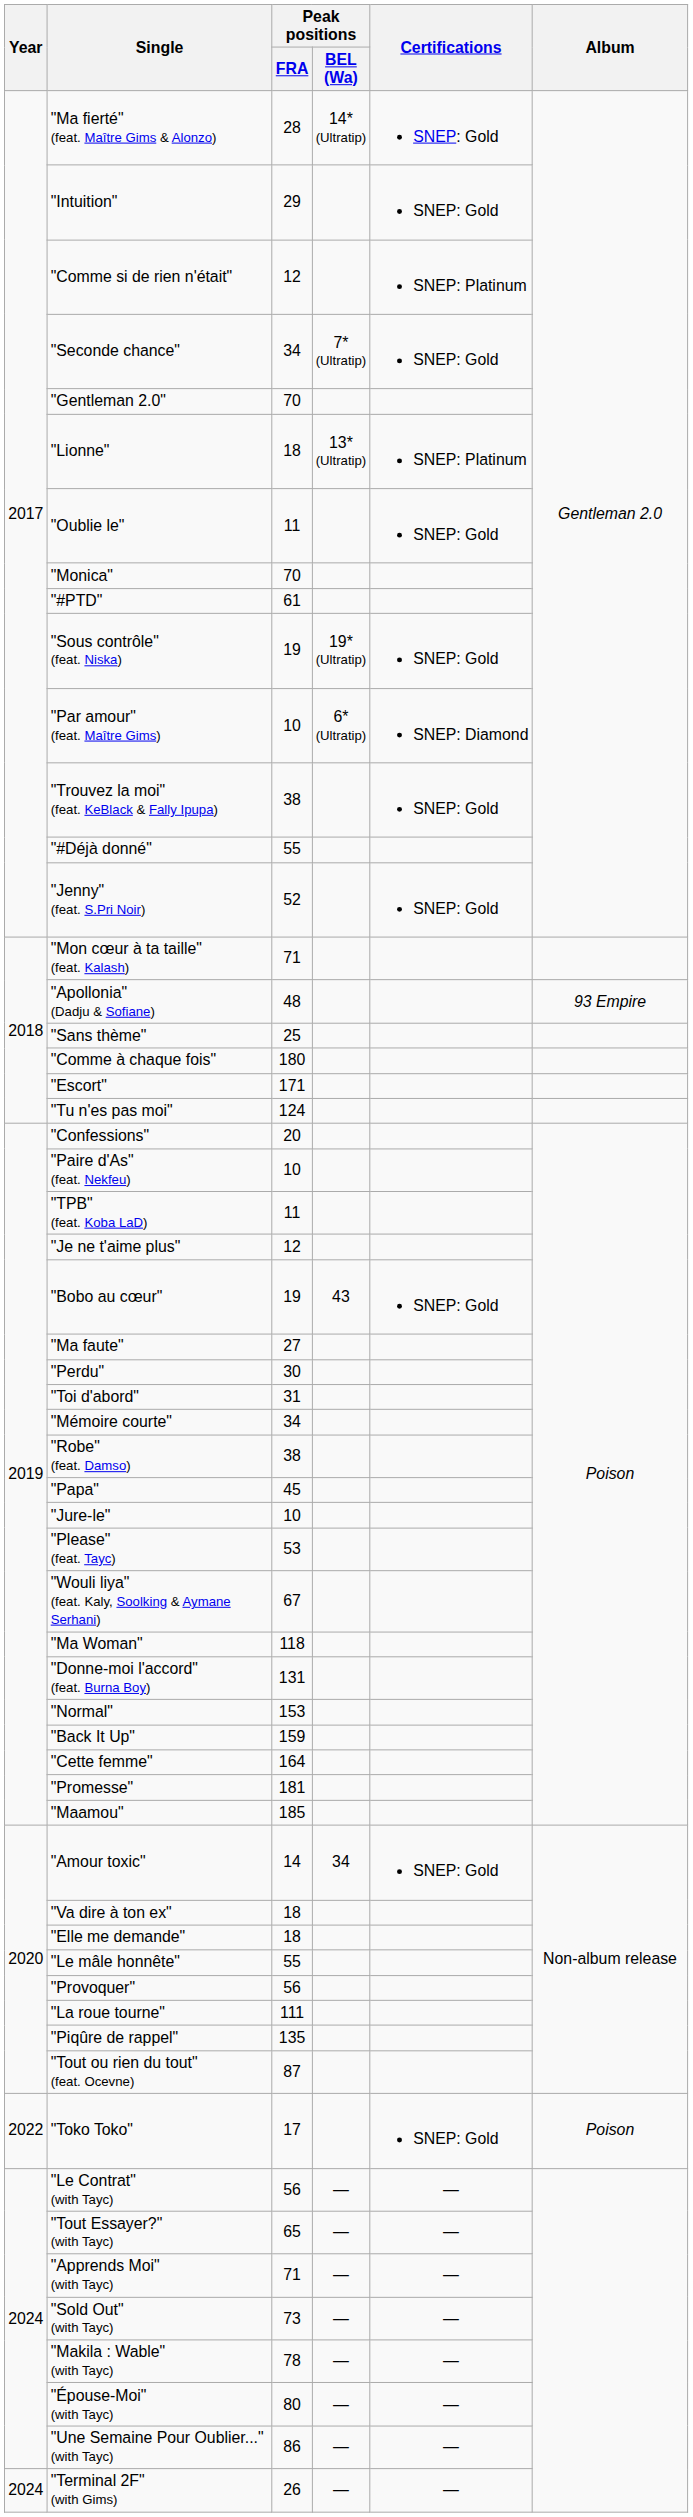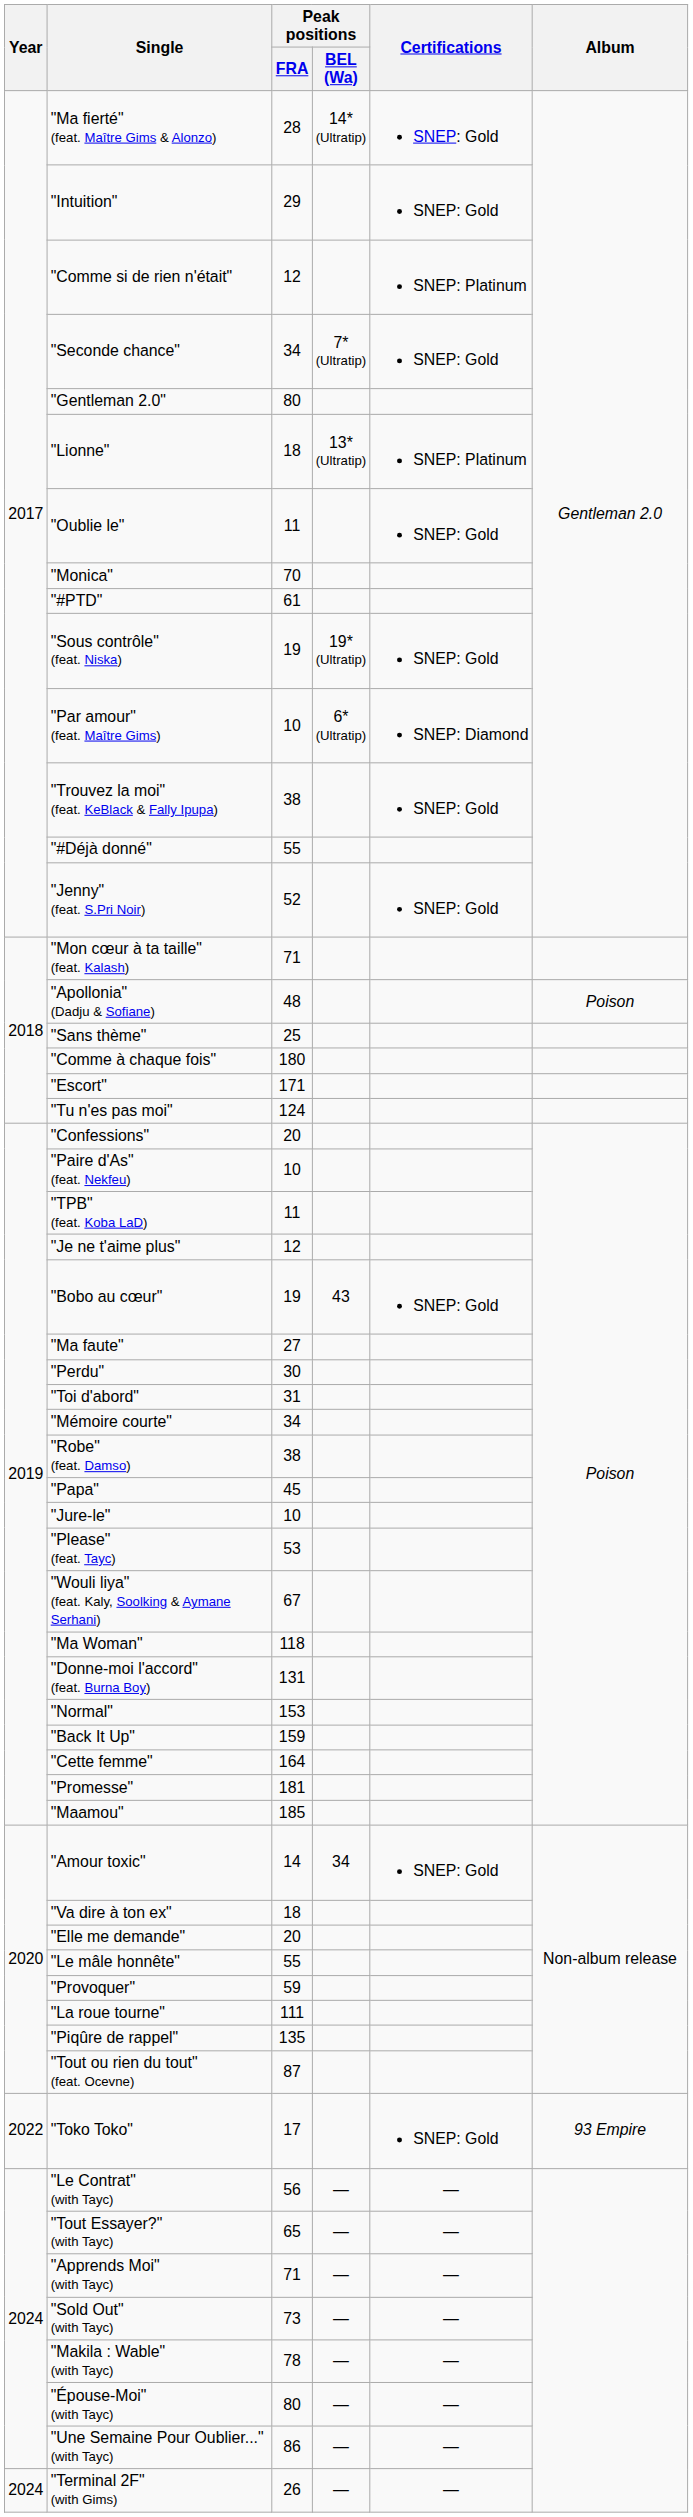 <table class="wikitable">
 <tr>
 <th align="center" rowspan="2" width="10">Year</th>
 <th align="center" rowspan="2" width="220">Single</th>
 <th align="center" colspan="2" width="10">Peak <br>positions</th>
 <th rowspan="2"><a href='#'>Certifications</a></th>
 <th align="center" rowspan="2" width="150">Album</th>
 </tr>
 <tr>
 <th><a href='#'>FRA</a><br></th>
 <th><a href='#'>BEL<br>(Wa)</a><br></th>
 </tr>
 <tr>
 <td rowspan="14">2017</td>
 <td>"Ma fierté"<br><small>(feat. <a href='#'>Maître Gims</a> & <a href='#'>Alonzo</a>)</small></td>
 <td style="text-align:center;">28</td>
 <td style="text-align:center;">14*<br><small>(Ultratip)</small></td>
 <td><br><ul><li><a href='#'>SNEP</a>: Gold</li></ul></td>
 <td style="text-align:center;" rowspan=14><em>Gentleman 2.0</em></td>
 </tr>
 <tr>
 <td>"Intuition"</td>
 <td style="text-align:center;">29</td>
 <td style="text-align:center;"></td>
 <td><br><ul><li>SNEP: Gold</li></ul></td>
 </tr>
 <tr>
 <td>"Comme si de rien n'était"</td>
 <td style="text-align:center;">12</td>
 <td style="text-align:center;"></td>
 <td><br><ul><li>SNEP: Platinum</li></ul></td>
 </tr>
 <tr>
 <td>"Seconde chance"</td>
 <td style="text-align:center;">34</td>
 <td style="text-align:center;">7*<br><small>(Ultratip)</small></td>
 <td><br><ul><li>SNEP: Gold</li></ul></td>
 </tr>
 <tr>
 <td>"Gentleman 2.0"</td>
-<td style="text-align:center;">70</td>
+<td style="text-align:center;">80</td>
 <td style="text-align:center;"></td>
 <td></td>
 </tr>
 <tr>
 <td>"Lionne"</td>
 <td style="text-align:center;">18</td>
 <td style="text-align:center;">13*<br><small>(Ultratip)</small></td>
 <td><br><ul><li>SNEP: Platinum</li></ul></td>
 </tr>
 <tr>
 <td>"Oublie le"</td>
 <td style="text-align:center;">11</td>
 <td style="text-align:center;"></td>
 <td><br><ul><li>SNEP: Gold</li></ul></td>
 </tr>
 <tr>
 <td>"Monica"</td>
 <td style="text-align:center;">70</td>
 <td style="text-align:center;"></td>
 <td></td>
 </tr>
 <tr>
 <td>"#PTD"</td>
 <td style="text-align:center;">61</td>
 <td style="text-align:center;"></td>
 <td></td>
 </tr>
 <tr>
 <td>"Sous contrôle"<br><small>(feat. <a href='#'>Niska</a>)</small></td>
 <td style="text-align:center;">19</td>
 <td style="text-align:center;">19*<br><small>(Ultratip)</small></td>
 <td><br><ul><li>SNEP: Gold</li></ul></td>
 </tr>
 <tr>
 <td>"Par amour"<br><small>(feat. <a href='#'>Maître Gims</a>)</small></td>
 <td style="text-align:center;">10</td>
 <td style="text-align:center;">6*<br><small>(Ultratip)</small></td>
 <td><br><ul><li>SNEP: Diamond</li></ul></td>
 </tr>
 <tr>
 <td>"Trouvez la moi"<br><small>(feat. <a href='#'>KeBlack</a> & <a href='#'>Fally Ipupa</a>)</small></td>
 <td style="text-align:center;">38</td>
 <td></td>
 <td><br><ul><li>SNEP: Gold</li></ul></td>
 </tr>
 <tr>
 <td>"#Déjà donné"</td>
 <td style="text-align:center;">55</td>
 <td></td>
 <td></td>
 </tr>
 <tr>
 <td>"Jenny"<br><small>(feat. <a href='#'>S.Pri Noir</a>)</small></td>
 <td style="text-align:center;">52</td>
 <td style="text-align:center;"></td>
 <td><br><ul><li>SNEP: Gold</li></ul></td>
 </tr>
 <tr>
 <td rowspan="6">2018</td>
 <td>"Mon cœur à ta taille"<br><small>(feat. <a href='#'>Kalash</a>)</small></td>
 <td style="text-align:center;">71</td>
 <td style="text-align:center;"></td>
 <td></td>
 <td style="text-align:center;"></td>
 </tr>
 <tr>
 <td>"Apollonia"<br><small>(Dadju & <a href='#'>Sofiane</a>)</small></td>
 <td style="text-align:center;">48</td>
 <td style="text-align:center;"></td>
 <td></td>
-<td style="text-align:center;"><em>93 Empire</em></td>
+<td style="text-align:center;"><em>Poison</em></td>
 </tr>
 <tr>
 <td>"Sans thème"</td>
 <td style="text-align:center;">25</td>
 <td style="text-align:center;"></td>
 <td></td>
 <td style="text-align:center;"></td>
 </tr>
 <tr>
 <td>"Comme à chaque fois"</td>
 <td style="text-align:center;">180</td>
 <td style="text-align:center;"></td>
 <td></td>
 <td style="text-align:center;"></td>
 </tr>
 <tr>
 <td>"Escort"</td>
 <td style="text-align:center;">171</td>
 <td style="text-align:center;"></td>
 <td></td>
 <td style="text-align:center;"></td>
 </tr>
 <tr>
 <td>"Tu n'es pas moi"</td>
 <td style="text-align:center;">124</td>
 <td style="text-align:center;"></td>
 <td></td>
 <td style="text-align:center;"></td>
 </tr>
 <tr>
 <td rowspan="21">2019</td>
 <td>"Confessions"</td>
 <td style="text-align:center;">20</td>
 <td style="text-align:center;"></td>
 <td></td>
 <td style="text-align:center;" rowspan=21><em>Poison</em></td>
 </tr>
 <tr>
 <td>"Paire d'As"<br><small>(feat. <a href='#'>Nekfeu</a>)</small></td>
 <td style="text-align:center;">10</td>
 <td style="text-align:center;"></td>
 <td></td>
 </tr>
 <tr>
 <td>"TPB"<br><small>(feat. <a href='#'>Koba LaD</a>)</small></td>
 <td style="text-align:center;">11</td>
 <td style="text-align:center;"></td>
 <td></td>
 </tr>
 <tr>
 <td>"Je ne t'aime plus"</td>
 <td style="text-align:center;">12</td>
 <td style="text-align:center;"></td>
 <td></td>
 </tr>
 <tr>
 <td>"Bobo au cœur"</td>
 <td style="text-align:center;">19</td>
 <td style="text-align:center;">43</td>
 <td><br><ul><li>SNEP: Gold</li></ul></td>
 </tr>
 <tr>
 <td>"Ma faute"</td>
 <td style="text-align:center;">27</td>
 <td style="text-align:center;"></td>
 <td></td>
 </tr>
 <tr>
 <td>"Perdu"</td>
 <td style="text-align:center;">30</td>
 <td style="text-align:center;"></td>
 <td></td>
 </tr>
 <tr>
 <td>"Toi d'abord"</td>
 <td style="text-align:center;">31</td>
 <td style="text-align:center;"></td>
 <td></td>
 </tr>
 <tr>
 <td>"Mémoire courte"</td>
 <td style="text-align:center;">34</td>
 <td style="text-align:center;"></td>
 <td></td>
 </tr>
 <tr>
 <td>"Robe"<br><small>(feat. <a href='#'>Damso</a>)</small></td>
 <td style="text-align:center;">38</td>
 <td style="text-align:center;"></td>
 <td></td>
 </tr>
 <tr>
 <td>"Papa"</td>
 <td style="text-align:center;">45</td>
 <td style="text-align:center;"></td>
 <td></td>
 </tr>
 <tr>
 <td>"Jure-le"</td>
 <td style="text-align:center;">10</td>
 <td style="text-align:center;"></td>
 <td></td>
 </tr>
 <tr>
 <td>"Please"<br><small>(feat. <a href='#'>Tayc</a>)</small></td>
 <td style="text-align:center;">53</td>
 <td style="text-align:center;"></td>
 <td></td>
 </tr>
 <tr>
 <td>"Wouli liya"<br><small>(feat. Kaly, <a href='#'>Soolking</a> & <a href='#'>Aymane Serhani</a>)</small></td>
 <td style="text-align:center;">67</td>
 <td style="text-align:center;"></td>
 <td></td>
 </tr>
 <tr>
 <td>"Ma Woman"</td>
 <td style="text-align:center;">118</td>
 <td style="text-align:center;"></td>
 <td></td>
 </tr>
 <tr>
 <td>"Donne-moi l'accord"<br><small>(feat. <a href='#'>Burna Boy</a>)</small></td>
 <td style="text-align:center;">131</td>
 <td style="text-align:center;"></td>
 <td></td>
 </tr>
 <tr>
 <td>"Normal"</td>
 <td style="text-align:center;">153</td>
 <td style="text-align:center;"></td>
 <td></td>
 </tr>
 <tr>
 <td>"Back It Up"</td>
 <td style="text-align:center;">159</td>
 <td style="text-align:center;"></td>
 <td></td>
 </tr>
 <tr>
 <td>"Cette femme"</td>
 <td style="text-align:center;">164</td>
 <td style="text-align:center;"></td>
 <td></td>
 </tr>
 <tr>
 <td>"Promesse"</td>
 <td style="text-align:center;">181</td>
 <td style="text-align:center;"></td>
 <td></td>
 </tr>
 <tr>
 <td>"Maamou"</td>
 <td style="text-align:center;">185</td>
 <td style="text-align:center;"></td>
 <td></td>
 </tr>
 <tr>
 <td rowspan=8>2020</td>
 <td>"Amour toxic"</td>
 <td style="text-align:center;">14</td>
 <td style="text-align:center;">34</td>
 <td><br><ul><li>SNEP: Gold</li></ul></td>
 <td style="text-align:center;" rowspan=8>Non-album release</td>
 </tr>
 <tr>
 <td>"Va dire à ton ex"</td>
 <td style="text-align:center;">18</td>
 <td style="text-align:center;"></td>
 <td></td>
 </tr>
 <tr>
 <td>"Elle me demande"</td>
-<td style="text-align:center;">18</td>
+<td style="text-align:center;">20</td>
 <td style="text-align:center;"></td>
 <td></td>
 </tr>
 <tr>
 <td>"Le mâle honnête"</td>
 <td style="text-align:center;">55</td>
 <td style="text-align:center;"></td>
 <td></td>
 </tr>
 <tr>
 <td>"Provoquer"</td>
-<td style="text-align:center;">56</td>
+<td style="text-align:center;">59</td>
 <td style="text-align:center;"></td>
 <td></td>
 </tr>
 <tr>
 <td>"La roue tourne"</td>
 <td style="text-align:center;">111</td>
 <td style="text-align:center;"></td>
 <td></td>
 </tr>
 <tr>
 <td>"Piqûre de rappel"</td>
 <td style="text-align:center;">135</td>
 <td style="text-align:center;"></td>
 <td></td>
 </tr>
 <tr>
 <td>"Tout ou rien du tout"<br><small>(feat. Ocevne)</small></td>
 <td style="text-align:center;">87</td>
 <td style="text-align:center;"></td>
 <td></td>
 </tr>
 <tr>
 <td>2022</td>
 <td>"Toko Toko"</td>
 <td style="text-align:center;">17<br></td>
 <td style="text-align:center;"></td>
 <td><br><ul><li>SNEP: Gold</li></ul></td>
-<td style="text-align:center;"><em>Poison</em></td>
+<td style="text-align:center;"><em>93 Empire</em></td>
 </tr>
 <tr>
 <td rowspan=7>2024</td>
 <td>"Le Contrat"<br><small>(with Tayc)</small></td>
 <td style="text-align:center;">56</td>
 <td style="text-align:center;">—</td>
 <td style="text-align:center;">—</td>
 </tr>
 <tr>
 <td>"Tout Essayer?"<br><small>(with Tayc)</small></td>
 <td style="text-align:center;">65</td>
 <td style="text-align:center;">—</td>
 <td style="text-align:center;">—</td>
 </tr>
 <tr>
 <td>"Apprends Moi"<br><small>(with Tayc)</small></td>
 <td style="text-align:center;">71</td>
 <td style="text-align:center;">—</td>
 <td style="text-align:center;">—</td>
 </tr>
 <tr>
 <td>"Sold Out"<br><small>(with Tayc)</small></td>
 <td style="text-align:center;">73</td>
 <td style="text-align:center;">—</td>
 <td style="text-align:center;">—</td>
 </tr>
 <tr>
 <td>"Makila : Wable"<br><small>(with Tayc)</small></td>
 <td style="text-align:center;">78</td>
 <td style="text-align:center;">—</td>
 <td style="text-align:center;">—</td>
 </tr>
 <tr>
 <td>"Épouse-Moi"<br><small>(with Tayc)</small></td>
 <td style="text-align:center;">80</td>
 <td style="text-align:center;">—</td>
 <td style="text-align:center;">—</td>
 </tr>
 <tr>
 <td>"Une Semaine Pour Oublier..."<br><small>(with Tayc)</small></td>
 <td style="text-align:center;">86</td>
 <td style="text-align:center;">—</td>
 <td style="text-align:center;">—</td>
 </tr>
 <tr>
 <td>2024</td>
 <td>"Terminal 2F"<br><small>(with Gims)</small></td>
 <td style="text-align:center;">26</td>
 <td style="text-align:center;">—</td>
 <td style="text-align:center;">—</td>
 </tr>
 </table>
